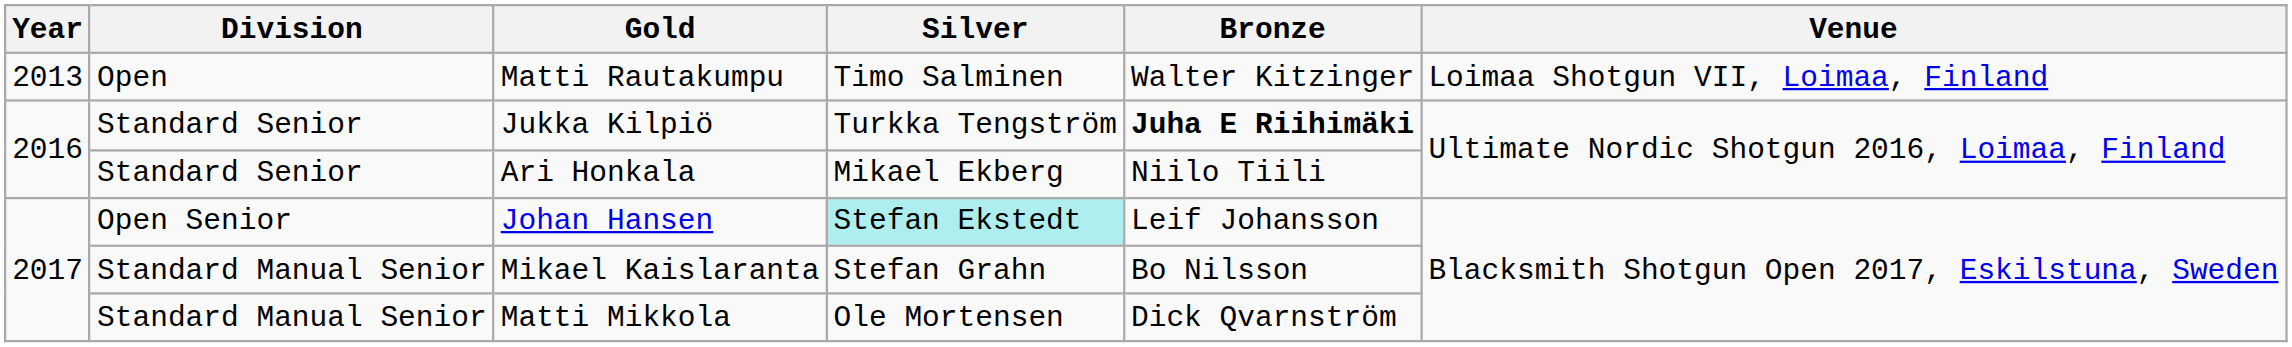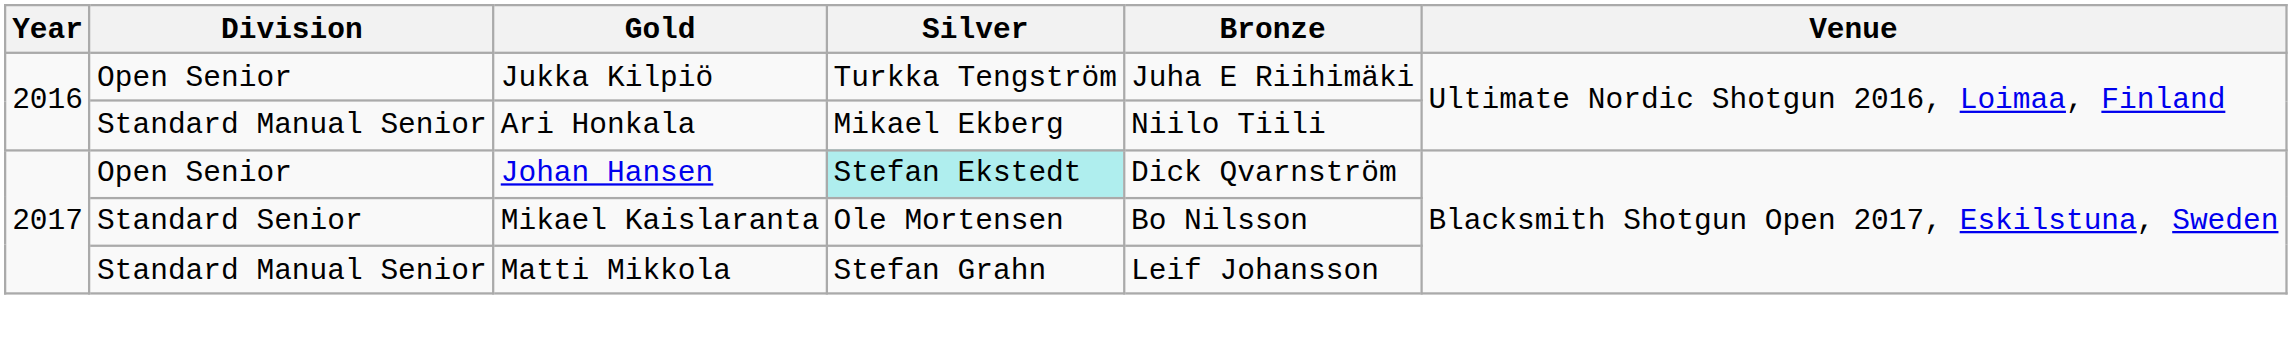 <table class="wikitable sortable" style="text-align: left;">
 <tr>
 <th>Year</th>
 <th>Division</th>
 <th> Gold</th>
 <th> Silver</th>
 <th> Bronze</th>
 <th>Venue</th>
 </tr>
 <tr>
-<td>2013</td>
-<td>Open</td>
-<td>Matti Rautakumpu</td>
-<td>Timo Salminen</td>
-<td>Walter Kitzinger</td>
-<td>Loimaa Shotgun VII, <a href='#'>Loimaa</a>, <a href='#'>Finland</a></td>
-</tr>
-<tr>
 <td rowspan="2">2016</td>
-<td>Standard Senior</td>
+<td>Open Senior</td>
 <td>Jukka Kilpiö</td>
 <td>Turkka Tengström</td>
-<td><strong>Juha E Riihimäki</strong></td>
+<td>Juha E Riihimäki</td>
 <td rowspan="2">Ultimate Nordic Shotgun 2016, <a href='#'>Loimaa</a>, <a href='#'>Finland</a></td>
 </tr>
 <tr>
-<td>Standard Senior</td>
+<td>Standard Manual Senior</td>
 <td>Ari Honkala</td>
 <td>Mikael Ekberg</td>
 <td>Niilo Tiili</td>
 </tr>
 <tr>
 <td rowspan="3">2017</td>
 <td>Open Senior</td>
 <td><a href='#'>Johan Hansen</a></td>
 <td style="background: paleturquoise;">Stefan Ekstedt</td>
-<td>Leif Johansson</td>
+<td>Dick Qvarnström</td>
 <td rowspan="3">Blacksmith Shotgun Open 2017, <a href='#'>Eskilstuna</a>, <a href='#'>Sweden</a></td>
 </tr>
 <tr>
-<td>Standard Manual Senior</td>
+<td>Standard Senior</td>
 <td>Mikael Kaislaranta</td>
-<td>Stefan Grahn</td>
+<td>Ole Mortensen</td>
 <td>Bo Nilsson</td>
 </tr>
 <tr>
 <td>Standard Manual Senior</td>
 <td>Matti Mikkola</td>
-<td>Ole Mortensen</td>
-<td>Dick Qvarnström</td>
+<td>Stefan Grahn</td>
+<td>Leif Johansson</td>
 </tr>
 </table>
